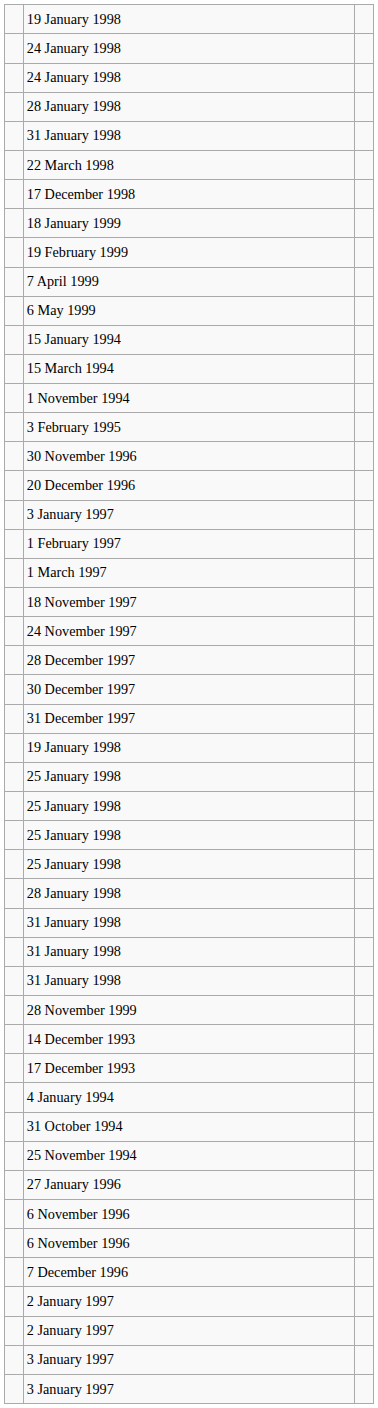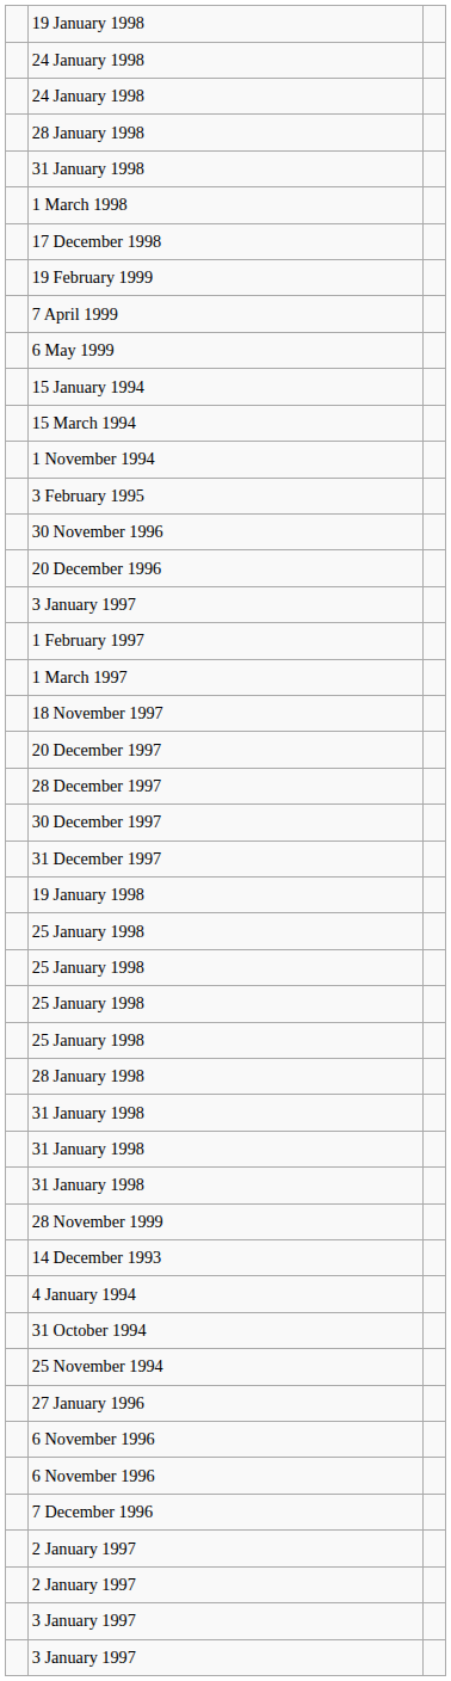 <table class="wikitable" style="font-size: 89%; float: left; width: 26em; margin-right: 1em; height: 1400px">
 <tr>
 <td></td>
 <td>19 January 1998</td>
 <td></td>
 </tr>
 <tr>
 <td></td>
 <td>24 January 1998</td>
 <td></td>
 </tr>
 <tr>
 <td></td>
 <td>24 January 1998</td>
 <td></td>
 </tr>
 <tr>
 <td></td>
 <td>28 January 1998</td>
 <td></td>
 </tr>
 <tr>
 <td></td>
 <td>31 January 1998</td>
 <td></td>
 </tr>
 <tr>
 <td></td>
-<td>22 March 1998</td>
+<td>1 March 1998</td>
 <td></td>
 </tr>
 <tr>
 <td></td>
 <td>17 December 1998</td>
-<td></td>
-</tr>
-<tr>
-<td></td>
-<td>18 January 1999</td>
 <td></td>
 </tr>
 <tr>
 <td></td>
 <td>19 February 1999</td>
 <td></td>
 </tr>
 <tr>
 <td></td>
 <td>7 April 1999</td>
 <td></td>
 </tr>
 <tr>
 <td></td>
 <td>6 May 1999</td>
 <td></td>
 </tr>
 <tr>
 <td></td>
 <td>15 January 1994</td>
 <td></td>
 </tr>
 <tr>
 <td></td>
 <td>15 March 1994</td>
 <td></td>
 </tr>
 <tr>
 <td></td>
 <td>1 November 1994</td>
 <td></td>
 </tr>
 <tr>
 <td></td>
 <td>3 February 1995</td>
 <td></td>
 </tr>
 <tr>
 <td></td>
 <td>30 November 1996</td>
 <td></td>
 </tr>
 <tr>
 <td></td>
 <td>20 December 1996</td>
 <td></td>
 </tr>
 <tr>
 <td></td>
 <td>3 January 1997</td>
 <td></td>
 </tr>
 <tr>
 <td></td>
 <td>1 February 1997</td>
 <td></td>
 </tr>
 <tr>
 <td></td>
 <td>1 March 1997</td>
 <td></td>
 </tr>
 <tr>
 <td></td>
 <td>18 November 1997</td>
 <td></td>
 </tr>
 <tr>
 <td></td>
-<td>24 November 1997</td>
+<td>20 December 1997</td>
 <td></td>
 </tr>
 <tr>
 <td></td>
 <td>28 December 1997</td>
 <td></td>
 </tr>
 <tr>
 <td></td>
 <td>30 December 1997</td>
 <td></td>
 </tr>
 <tr>
 <td></td>
 <td>31 December 1997</td>
 <td></td>
 </tr>
 <tr>
 <td></td>
 <td>19 January 1998</td>
 <td></td>
 </tr>
 <tr>
 <td></td>
 <td>25 January 1998</td>
 <td></td>
 </tr>
 <tr>
 <td></td>
 <td>25 January 1998</td>
 <td></td>
 </tr>
 <tr>
 <td></td>
 <td>25 January 1998</td>
 <td></td>
 </tr>
 <tr>
 <td></td>
 <td>25 January 1998</td>
 <td></td>
 </tr>
 <tr>
 <td></td>
 <td>28 January 1998</td>
 <td></td>
 </tr>
 <tr>
 <td></td>
 <td>31 January 1998</td>
 <td></td>
 </tr>
 <tr>
 <td></td>
 <td>31 January 1998</td>
 <td></td>
 </tr>
 <tr>
 <td></td>
 <td>31 January 1998</td>
 <td></td>
 </tr>
 <tr>
 <td></td>
 <td>28 November 1999</td>
 <td></td>
 </tr>
 <tr>
 <td></td>
 <td>14 December 1993</td>
 <td></td>
 </tr>
 <tr>
 <td></td>
-<td>17 December 1993</td>
-<td></td>
-</tr>
-<tr>
-<td></td>
 <td>4 January 1994</td>
 <td></td>
 </tr>
 <tr>
 <td></td>
 <td>31 October 1994</td>
 <td></td>
 </tr>
 <tr>
 <td></td>
 <td>25 November 1994</td>
 <td></td>
 </tr>
 <tr>
 <td></td>
 <td>27 January 1996</td>
 <td></td>
 </tr>
 <tr>
 <td></td>
 <td>6 November 1996</td>
 <td></td>
 </tr>
 <tr>
 <td></td>
 <td>6 November 1996</td>
 <td></td>
 </tr>
 <tr>
 <td></td>
 <td>7 December 1996</td>
 <td></td>
 </tr>
 <tr>
 <td></td>
 <td>2 January 1997</td>
 <td></td>
 </tr>
 <tr>
 <td></td>
 <td>2 January 1997</td>
 <td></td>
 </tr>
 <tr>
 <td></td>
 <td>3 January 1997</td>
 <td></td>
 </tr>
 <tr>
 <td></td>
 <td>3 January 1997</td>
 <td></td>
 </tr>
 </table>
